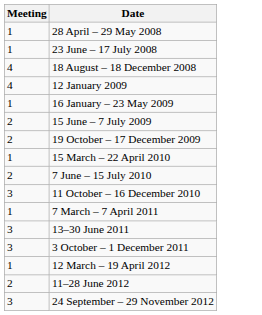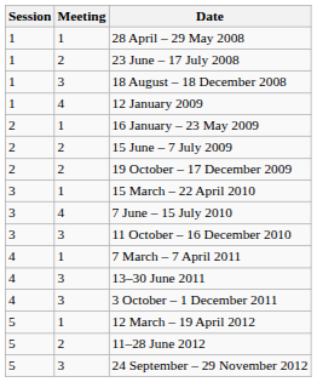 <table class="wikitable">
 <tr>
+<th>Session</th>
 <th>Meeting</th>
 <th>Date</th>
 </tr>
 <tr>
 <td>1</td>
+<td>1</td>
 <td>28 April – 29 May 2008</td>
 </tr>
 <tr>
 <td>1</td>
+<td>2</td>
 <td>23 June – 17 July 2008</td>
 </tr>
 <tr>
-<td>4</td>
+<td>1</td>
+<td>3</td>
 <td>18 August – 18 December 2008</td>
 </tr>
 <tr>
+<td>1</td>
 <td>4</td>
 <td>12 January 2009</td>
 </tr>
 <tr>
+<td>2</td>
 <td>1</td>
 <td>16 January – 23 May 2009</td>
 </tr>
 <tr>
 <td>2</td>
+<td>2</td>
 <td>15 June – 7 July 2009</td>
 </tr>
 <tr>
 <td>2</td>
+<td>2</td>
 <td>19 October – 17 December 2009</td>
 </tr>
 <tr>
+<td>3</td>
 <td>1</td>
 <td>15 March – 22 April 2010</td>
 </tr>
 <tr>
-<td>2</td>
+<td>3</td>
+<td>4</td>
 <td>7 June – 15 July 2010</td>
 </tr>
 <tr>
 <td>3</td>
+<td>3</td>
 <td>11 October – 16 December 2010</td>
 </tr>
 <tr>
+<td>4</td>
 <td>1</td>
 <td>7 March – 7 April 2011</td>
 </tr>
 <tr>
+<td>4</td>
 <td>3</td>
 <td>13–30 June 2011</td>
 </tr>
 <tr>
+<td>4</td>
 <td>3</td>
 <td>3 October – 1 December 2011</td>
 </tr>
 <tr>
+<td>5</td>
 <td>1</td>
 <td>12 March – 19 April 2012</td>
 </tr>
 <tr>
+<td>5</td>
 <td>2</td>
 <td>11–28 June 2012</td>
 </tr>
 <tr>
+<td>5</td>
 <td>3</td>
 <td>24 September – 29 November 2012</td>
 </tr>
 </table>
